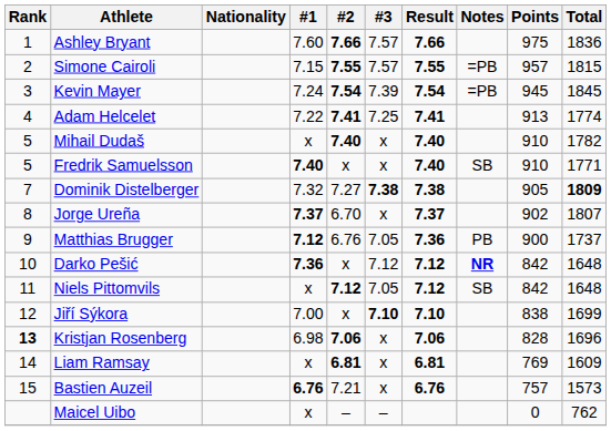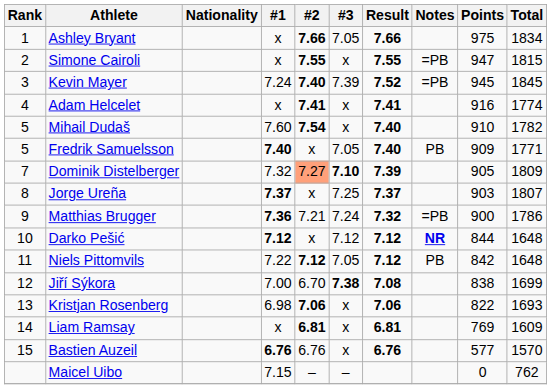 <table class="wikitable sortable" style="text-align:center">
 <tr>
 <th>Rank</th>
 <th>Athlete</th>
 <th>Nationality</th>
 <th>#1</th>
 <th>#2</th>
 <th>#3</th>
 <th>Result</th>
 <th>Notes</th>
 <th>Points</th>
 <th>Total</th>
 </tr>
 <tr>
 <td>1</td>
 <td align=left><a href='#'>Ashley Bryant</a></td>
 <td align=left></td>
-<td>7.60</td>
+<td>x</td>
 <td><strong>7.66</strong></td>
-<td>7.57</td>
+<td>7.05</td>
 <td><strong>7.66</strong></td>
 <td></td>
 <td>975</td>
-<td>1836</td>
+<td>1834</td>
 </tr>
 <tr>
 <td>2</td>
 <td align=left><a href='#'>Simone Cairoli</a></td>
 <td align=left></td>
-<td>7.15</td>
+<td>x</td>
 <td><strong>7.55</strong></td>
-<td>7.57</td>
+<td>x</td>
 <td><strong>7.55</strong></td>
 <td>=PB</td>
-<td>957</td>
+<td>947</td>
 <td>1815</td>
 </tr>
 <tr>
 <td>3</td>
 <td align=left><a href='#'>Kevin Mayer</a></td>
 <td align=left></td>
 <td>7.24</td>
-<td><strong>7.54</strong></td>
+<td><strong>7.40</strong></td>
 <td>7.39</td>
-<td><strong>7.54</strong></td>
+<td><strong>7.52</strong></td>
 <td>=PB</td>
 <td>945</td>
 <td>1845</td>
 </tr>
 <tr>
 <td>4</td>
 <td align=left><a href='#'>Adam Helcelet</a></td>
 <td align=left></td>
-<td>7.22</td>
+<td>x</td>
 <td><strong>7.41</strong></td>
-<td>7.25</td>
+<td>x</td>
 <td><strong>7.41</strong></td>
 <td></td>
-<td>913</td>
+<td>916</td>
 <td>1774</td>
 </tr>
 <tr>
 <td>5</td>
 <td align=left><a href='#'>Mihail Dudaš</a></td>
 <td align=left></td>
-<td>x</td>
-<td><strong>7.40</strong></td>
+<td>7.60</td>
+<td><strong>7.54</strong></td>
 <td>x</td>
 <td><strong>7.40</strong></td>
 <td></td>
 <td>910</td>
 <td>1782</td>
 </tr>
 <tr>
 <td>5</td>
 <td align=left><a href='#'>Fredrik Samuelsson</a></td>
 <td align=left></td>
 <td><strong>7.40</strong></td>
 <td>x</td>
-<td>x</td>
+<td>7.05</td>
 <td><strong>7.40</strong></td>
-<td>SB</td>
-<td>910</td>
+<td>PB</td>
+<td>909</td>
 <td>1771</td>
 </tr>
 <tr>
 <td>7</td>
 <td align=left><a href='#'>Dominik Distelberger</a></td>
 <td align=left></td>
 <td>7.32</td>
-<td>7.27</td>
-<td><strong>7.38</strong></td>
-<td><strong>7.38</strong></td>
+<td style="background: lightsalmon;">7.27</td>
+<td><strong>7.10</strong></td>
+<td><strong>7.39</strong></td>
 <td></td>
 <td>905</td>
-<td><strong>1809</strong></td>
+<td>1809</td>
 </tr>
 <tr>
 <td>8</td>
 <td align=left><a href='#'>Jorge Ureña</a></td>
 <td align=left></td>
 <td><strong>7.37</strong></td>
-<td>6.70</td>
 <td>x</td>
+<td>7.25</td>
 <td><strong>7.37</strong></td>
 <td></td>
-<td>902</td>
+<td>903</td>
 <td>1807</td>
 </tr>
 <tr>
 <td>9</td>
 <td align=left><a href='#'>Matthias Brugger</a></td>
 <td align=left></td>
-<td><strong>7.12</strong></td>
-<td>6.76</td>
-<td>7.05</td>
 <td><strong>7.36</strong></td>
-<td>PB</td>
+<td>7.21</td>
+<td>7.24</td>
+<td><strong>7.32</strong></td>
+<td>=PB</td>
 <td>900</td>
-<td>1737</td>
+<td>1786</td>
 </tr>
 <tr>
 <td>10</td>
 <td align=left><a href='#'>Darko Pešić</a></td>
 <td align=left></td>
-<td><strong>7.36</strong></td>
+<td><strong>7.12</strong></td>
 <td>x</td>
 <td>7.12</td>
 <td><strong>7.12</strong></td>
 <td><strong><a href='#'>NR</a></strong></td>
-<td>842</td>
+<td>844</td>
 <td>1648</td>
 </tr>
 <tr>
 <td>11</td>
 <td align=left><a href='#'>Niels Pittomvils</a></td>
 <td align=left></td>
-<td>x</td>
+<td>7.22</td>
 <td><strong>7.12</strong></td>
 <td>7.05</td>
 <td><strong>7.12</strong></td>
-<td>SB</td>
+<td>PB</td>
 <td>842</td>
 <td>1648</td>
 </tr>
 <tr>
 <td>12</td>
 <td align=left><a href='#'>Jiří Sýkora</a></td>
 <td align=left></td>
 <td>7.00</td>
-<td>x</td>
-<td><strong>7.10</strong></td>
-<td><strong>7.10</strong></td>
+<td>6.70</td>
+<td><strong>7.38</strong></td>
+<td><strong>7.08</strong></td>
 <td></td>
 <td>838</td>
 <td>1699</td>
 </tr>
 <tr>
-<td><strong>13</strong></td>
+<td>13</td>
 <td align=left><a href='#'>Kristjan Rosenberg</a></td>
 <td align=left></td>
 <td>6.98</td>
 <td><strong>7.06</strong></td>
 <td>x</td>
 <td><strong>7.06</strong></td>
 <td></td>
-<td>828</td>
-<td>1696</td>
+<td>822</td>
+<td>1693</td>
 </tr>
 <tr>
 <td>14</td>
 <td align=left><a href='#'>Liam Ramsay</a></td>
 <td align=left></td>
 <td>x</td>
 <td><strong>6.81</strong></td>
 <td>x</td>
 <td><strong>6.81</strong></td>
 <td></td>
 <td>769</td>
 <td>1609</td>
 </tr>
 <tr>
 <td>15</td>
 <td align=left><a href='#'>Bastien Auzeil</a></td>
 <td align=left></td>
 <td><strong>6.76</strong></td>
-<td>7.21</td>
+<td>6.76</td>
 <td>x</td>
 <td><strong>6.76</strong></td>
 <td></td>
-<td>757</td>
-<td>1573</td>
+<td>577</td>
+<td>1570</td>
 </tr>
 <tr>
 <td></td>
 <td align=left><a href='#'>Maicel Uibo</a></td>
 <td align=left></td>
-<td>x</td>
+<td>7.15</td>
 <td>–</td>
 <td>–</td>
 <td><strong></strong></td>
 <td></td>
 <td>0</td>
 <td>762</td>
 </tr>
 <tr>
 </tr>
 </table>
